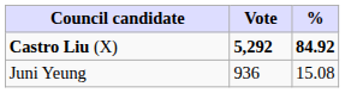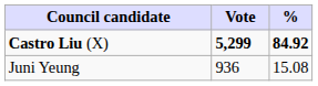 <table class="wikitable">
 <tr Castro Liu || ||>
 <th style="background:#ddf; width:200px;">Council candidate</th>
 <th style="background:#ddf; width:50px;">Vote</th>
 <th style="background:#ddf; width:30px;">%</th>
 </tr>
 <tr>
 <td><strong>Castro Liu</strong> (X)</td>
-<td><strong>5,292</strong></td>
+<td><strong>5,299</strong></td>
 <td><strong>84.92</strong></td>
 </tr>
 <tr>
 <td>Juni Yeung</td>
 <td>936</td>
 <td>15.08</td>
 </tr>
 </table>
